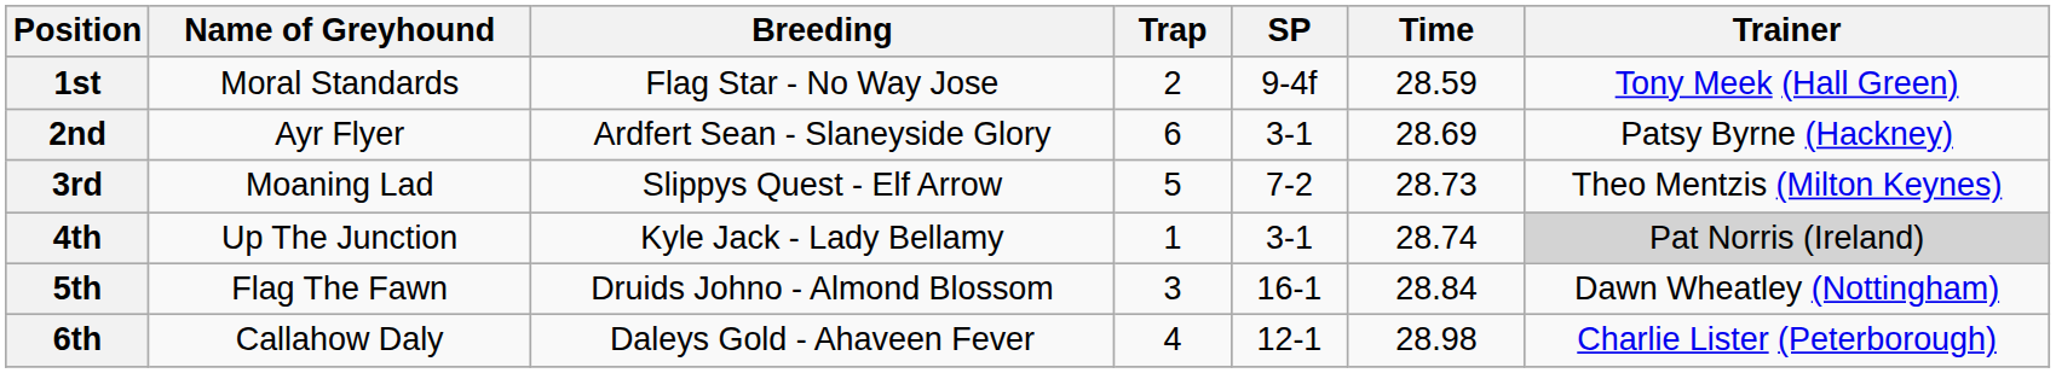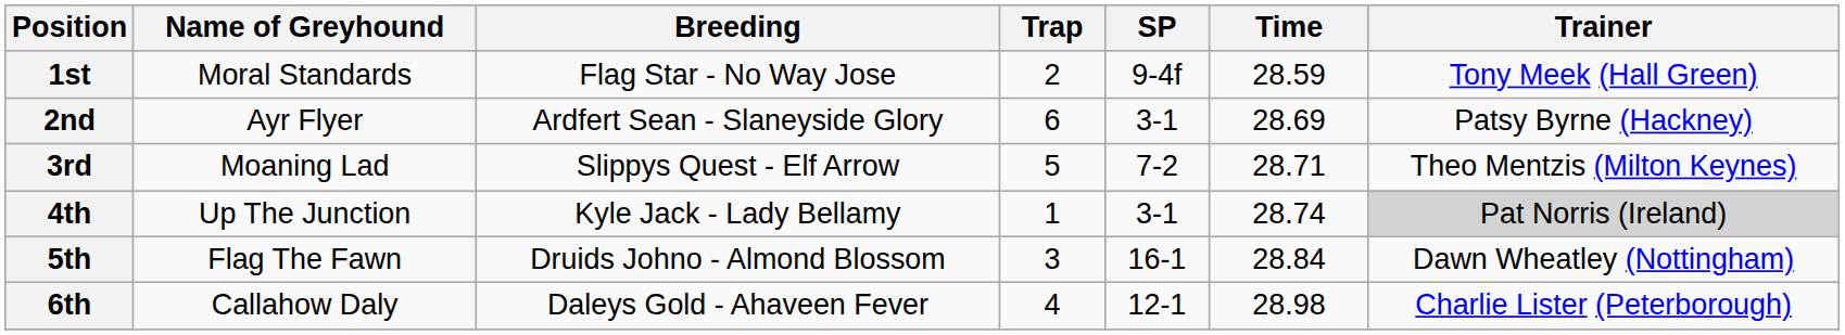 <table class="wikitable" style="text-align: center">
 <tr>
 <th width=50>Position</th>
 <th width=180>Name of Greyhound</th>
 <th width=280>Breeding</th>
 <th width=50>Trap</th>
 <th width=50>SP</th>
 <th width=80>Time</th>
 <th width=250>Trainer</th>
 </tr>
 <tr>
 <th>1st</th>
 <td>Moral Standards</td>
 <td>Flag Star - No Way Jose</td>
 <td>2</td>
 <td>9-4f</td>
 <td>28.59</td>
 <td><a href='#'>Tony Meek</a> <a href='#'>(Hall Green)</a></td>
 </tr>
 <tr>
 <th>2nd</th>
 <td>Ayr Flyer</td>
 <td>Ardfert Sean - Slaneyside Glory</td>
 <td>6</td>
 <td>3-1</td>
 <td>28.69</td>
 <td>Patsy Byrne <a href='#'>(Hackney)</a></td>
 </tr>
 <tr>
 <th>3rd</th>
 <td>Moaning Lad</td>
 <td>Slippys Quest - Elf Arrow</td>
 <td>5</td>
 <td>7-2</td>
-<td>28.73</td>
+<td>28.71</td>
 <td>Theo Mentzis <a href='#'>(Milton Keynes)</a></td>
 </tr>
 <tr>
 <th>4th</th>
 <td>Up The Junction</td>
 <td>Kyle Jack - Lady Bellamy</td>
 <td>1</td>
 <td>3-1</td>
 <td>28.74</td>
 <td style="background: lightgrey;">Pat Norris (Ireland)</td>
 </tr>
 <tr>
 <th>5th</th>
 <td>Flag The Fawn</td>
 <td>Druids Johno - Almond Blossom</td>
 <td>3</td>
 <td>16-1</td>
 <td>28.84</td>
 <td>Dawn Wheatley <a href='#'>(Nottingham)</a></td>
 </tr>
 <tr>
 <th>6th</th>
 <td>Callahow Daly</td>
 <td>Daleys Gold - Ahaveen Fever</td>
 <td>4</td>
 <td>12-1</td>
 <td>28.98</td>
 <td><a href='#'>Charlie Lister</a> <a href='#'>(Peterborough)</a></td>
 </tr>
 </table>
